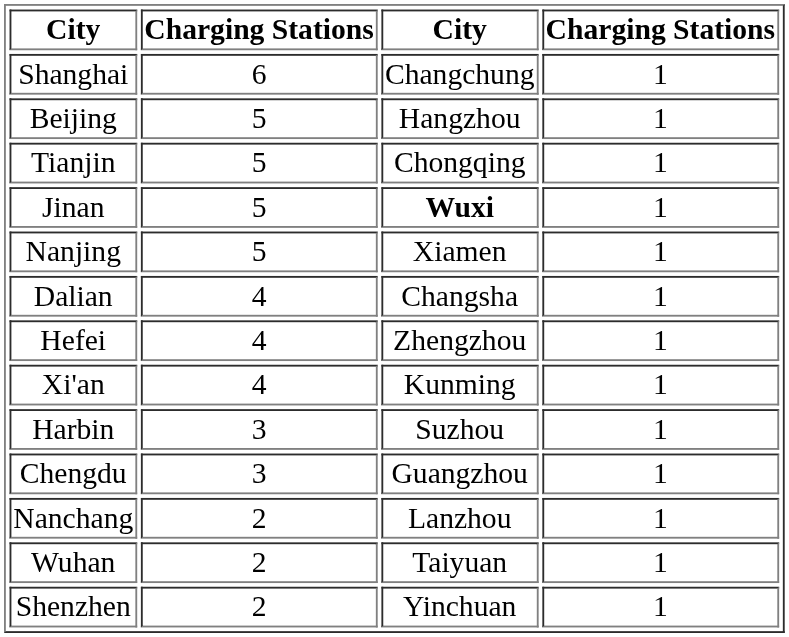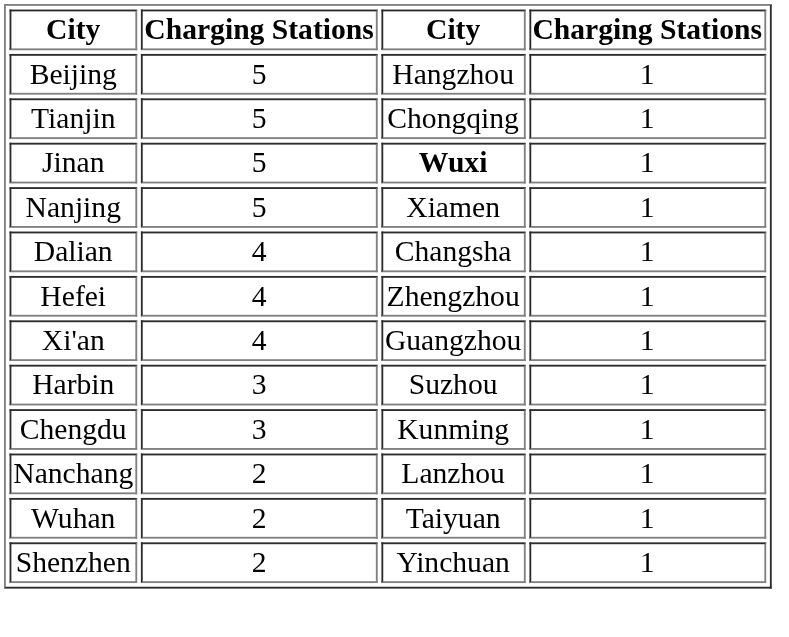 <table border="1">
 <tr>
 <td style="text-align: center;"><strong>City</strong></td>
 <td><strong>Charging Stations</strong></td>
 <td style="text-align: center;"><strong>City</strong></td>
 <td><strong>Charging Stations</strong></td>
-</tr>
-<tr>
-<td style="text-align: center;">Shanghai</td>
-<td style="text-align: center;">6</td>
-<td style="text-align: center;">Changchung</td>
-<td style="text-align: center;">1</td>
 </tr>
 <tr>
 <td style="text-align: center;">Beijing</td>
 <td style="text-align: center;">5</td>
 <td style="text-align: center;">Hangzhou</td>
 <td style="text-align: center;">1</td>
 </tr>
 <tr>
 <td style="text-align: center;">Tianjin</td>
 <td style="text-align: center;">5</td>
 <td style="text-align: center;">Chongqing</td>
 <td style="text-align: center;">1</td>
 </tr>
 <tr>
 <td style="text-align: center;">Jinan</td>
 <td style="text-align: center;">5</td>
 <td style="text-align: center;"><strong>Wuxi</strong></td>
 <td style="text-align: center;">1</td>
 </tr>
 <tr>
 <td style="text-align: center;">Nanjing</td>
 <td style="text-align: center;">5</td>
 <td style="text-align: center;">Xiamen</td>
 <td style="text-align: center;">1</td>
 </tr>
 <tr>
 <td style="text-align: center;">Dalian</td>
 <td style="text-align: center;">4</td>
 <td style="text-align: center;">Changsha</td>
 <td style="text-align: center;">1</td>
 </tr>
 <tr>
 <td style="text-align: center;">Hefei</td>
 <td style="text-align: center;">4</td>
 <td style="text-align: center;">Zhengzhou</td>
 <td style="text-align: center;">1</td>
 </tr>
 <tr>
 <td style="text-align: center;">Xi'an</td>
 <td style="text-align: center;">4</td>
-<td style="text-align: center;">Kunming</td>
+<td style="text-align: center;">Guangzhou</td>
 <td style="text-align: center;">1</td>
 </tr>
 <tr>
 <td style="text-align: center;">Harbin</td>
 <td style="text-align: center;">3</td>
 <td style="text-align: center;">Suzhou</td>
 <td style="text-align: center;">1</td>
 </tr>
 <tr>
 <td style="text-align: center;">Chengdu</td>
 <td style="text-align: center;">3</td>
-<td style="text-align: center;">Guangzhou</td>
+<td style="text-align: center;">Kunming</td>
 <td style="text-align: center;">1</td>
 </tr>
 <tr>
 <td style="text-align: center;">Nanchang</td>
 <td style="text-align: center;">2</td>
 <td style="text-align: center;">Lanzhou</td>
 <td style="text-align: center;">1</td>
 </tr>
 <tr>
 <td style="text-align: center;">Wuhan</td>
 <td style="text-align: center;">2</td>
 <td style="text-align: center;">Taiyuan</td>
 <td style="text-align: center;">1</td>
 </tr>
 <tr>
 <td style="text-align: center;">Shenzhen</td>
 <td style="text-align: center;">2</td>
 <td style="text-align: center;">Yinchuan</td>
 <td style="text-align: center;">1</td>
 </tr>
 </table>
